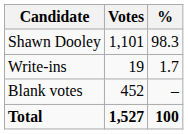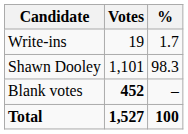 <table class=wikitable style=text-align:right>
 <tr>
 <th>Candidate</th>
 <th>Votes</th>
 <th>%</th>
 </tr>
 <tr>
+<td align=left>Write-ins</td>
+<td>19</td>
+<td>1.7</td>
+</tr>
+<tr>
 <td align=left>Shawn Dooley</td>
 <td>1,101</td>
 <td>98.3</td>
 </tr>
 <tr>
-<td align=left>Write-ins</td>
-<td>19</td>
-<td>1.7</td>
-</tr>
-<tr>
 <td align=left>Blank votes</td>
-<td>452</td>
+<td><strong>452</strong></td>
 <td>–</td>
 </tr>
 <tr>
 <td align=left><strong>Total</strong></td>
 <td><strong>1,527</strong></td>
 <td><strong>100</strong></td>
 </tr>
 </table>
